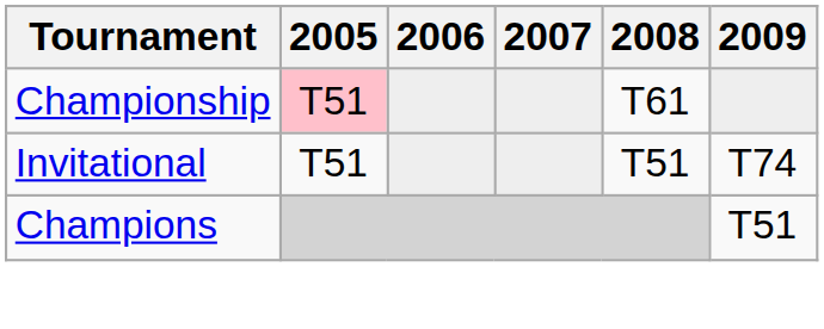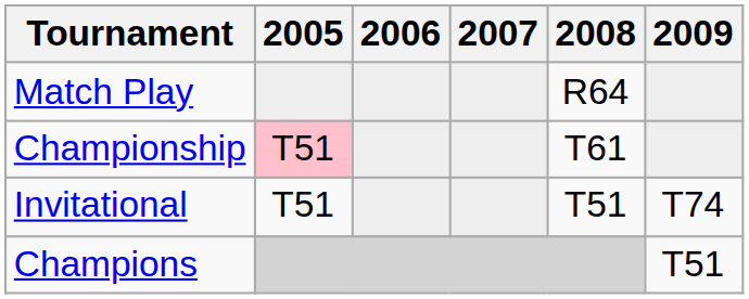 <table class="wikitable" style="text-align:center;">
 <tr>
 <th>Tournament</th>
 <th>2005</th>
 <th>2006</th>
 <th>2007</th>
 <th>2008</th>
 <th>2009</th>
+</tr>
+<tr>
+<td align="left"><a href='#'>Match Play</a></td>
+<td style="background:#eeeeee;"></td>
+<td style="background:#eeeeee;"></td>
+<td style="background:#eeeeee;"></td>
+<td>R64</td>
+<td style="background:#eeeeee;"></td>
 </tr>
 <tr>
 <td align="left"><a href='#'>Championship</a></td>
 <td style="background: pink;">T51</td>
 <td style="background:#eeeeee;"></td>
 <td style="background:#eeeeee;"></td>
 <td>T61</td>
 <td style="background:#eeeeee;"></td>
 </tr>
 <tr>
 <td align="left"><a href='#'>Invitational</a></td>
 <td>T51</td>
 <td style="background:#eeeeee;"></td>
 <td style="background:#eeeeee;"></td>
 <td>T51</td>
 <td>T74</td>
 </tr>
 <tr>
 <td align="left"><a href='#'>Champions</a></td>
 <td colspan=4 style="background:#D3D3D3;"></td>
 <td>T51</td>
 </tr>
 </table>
